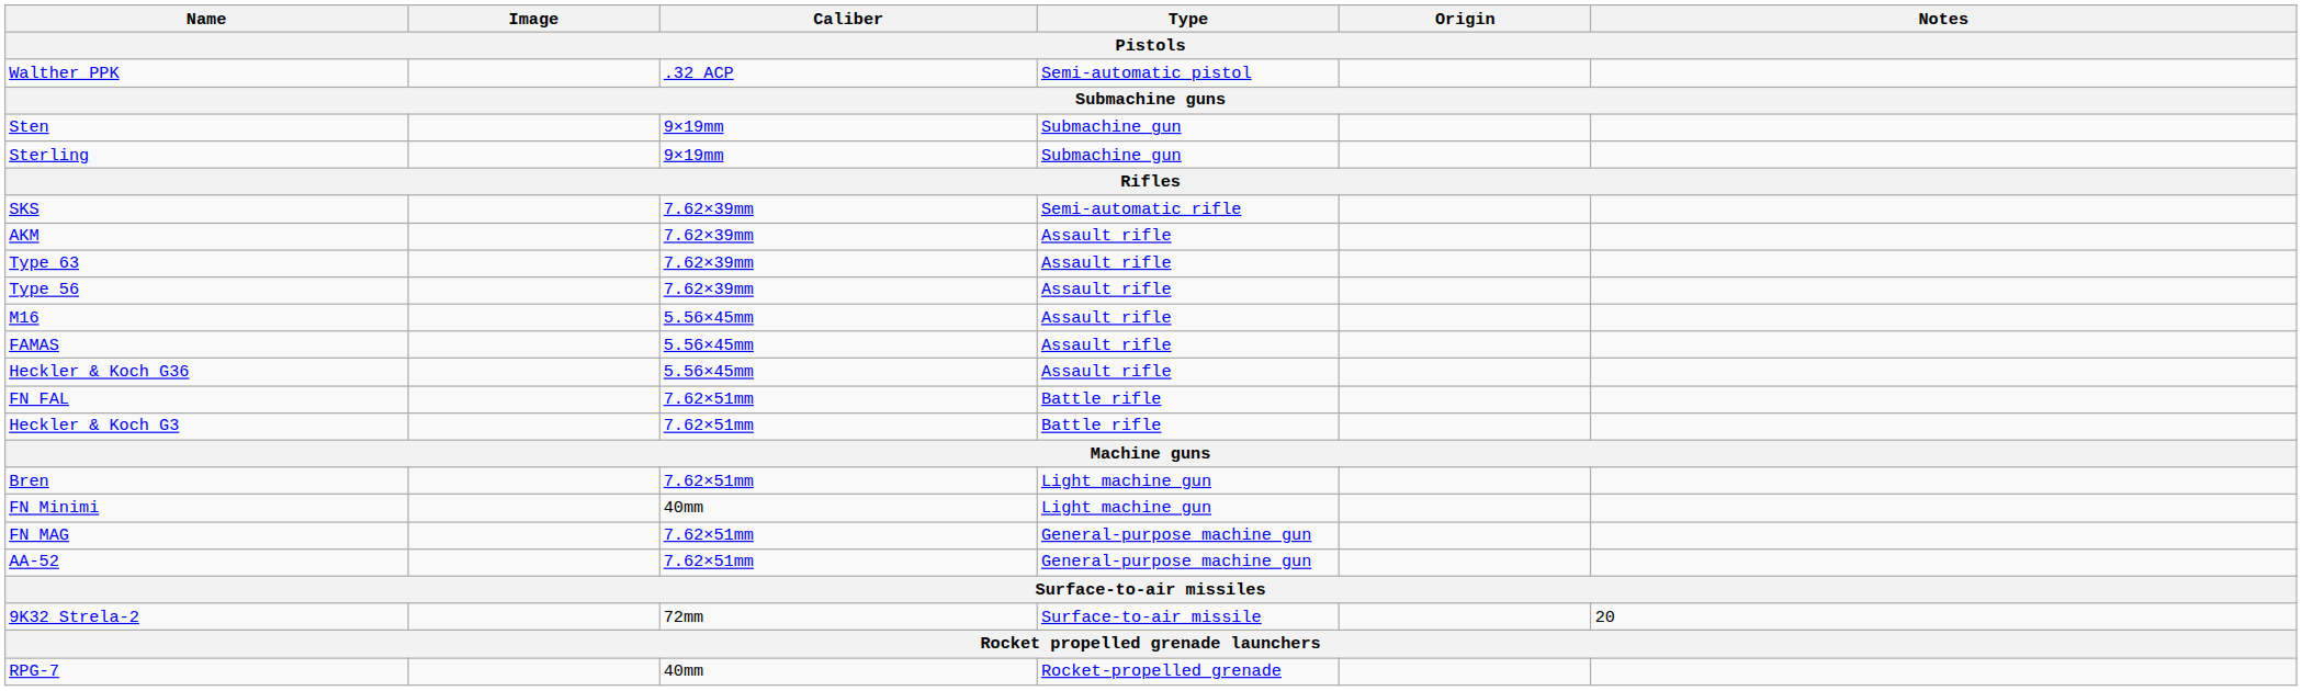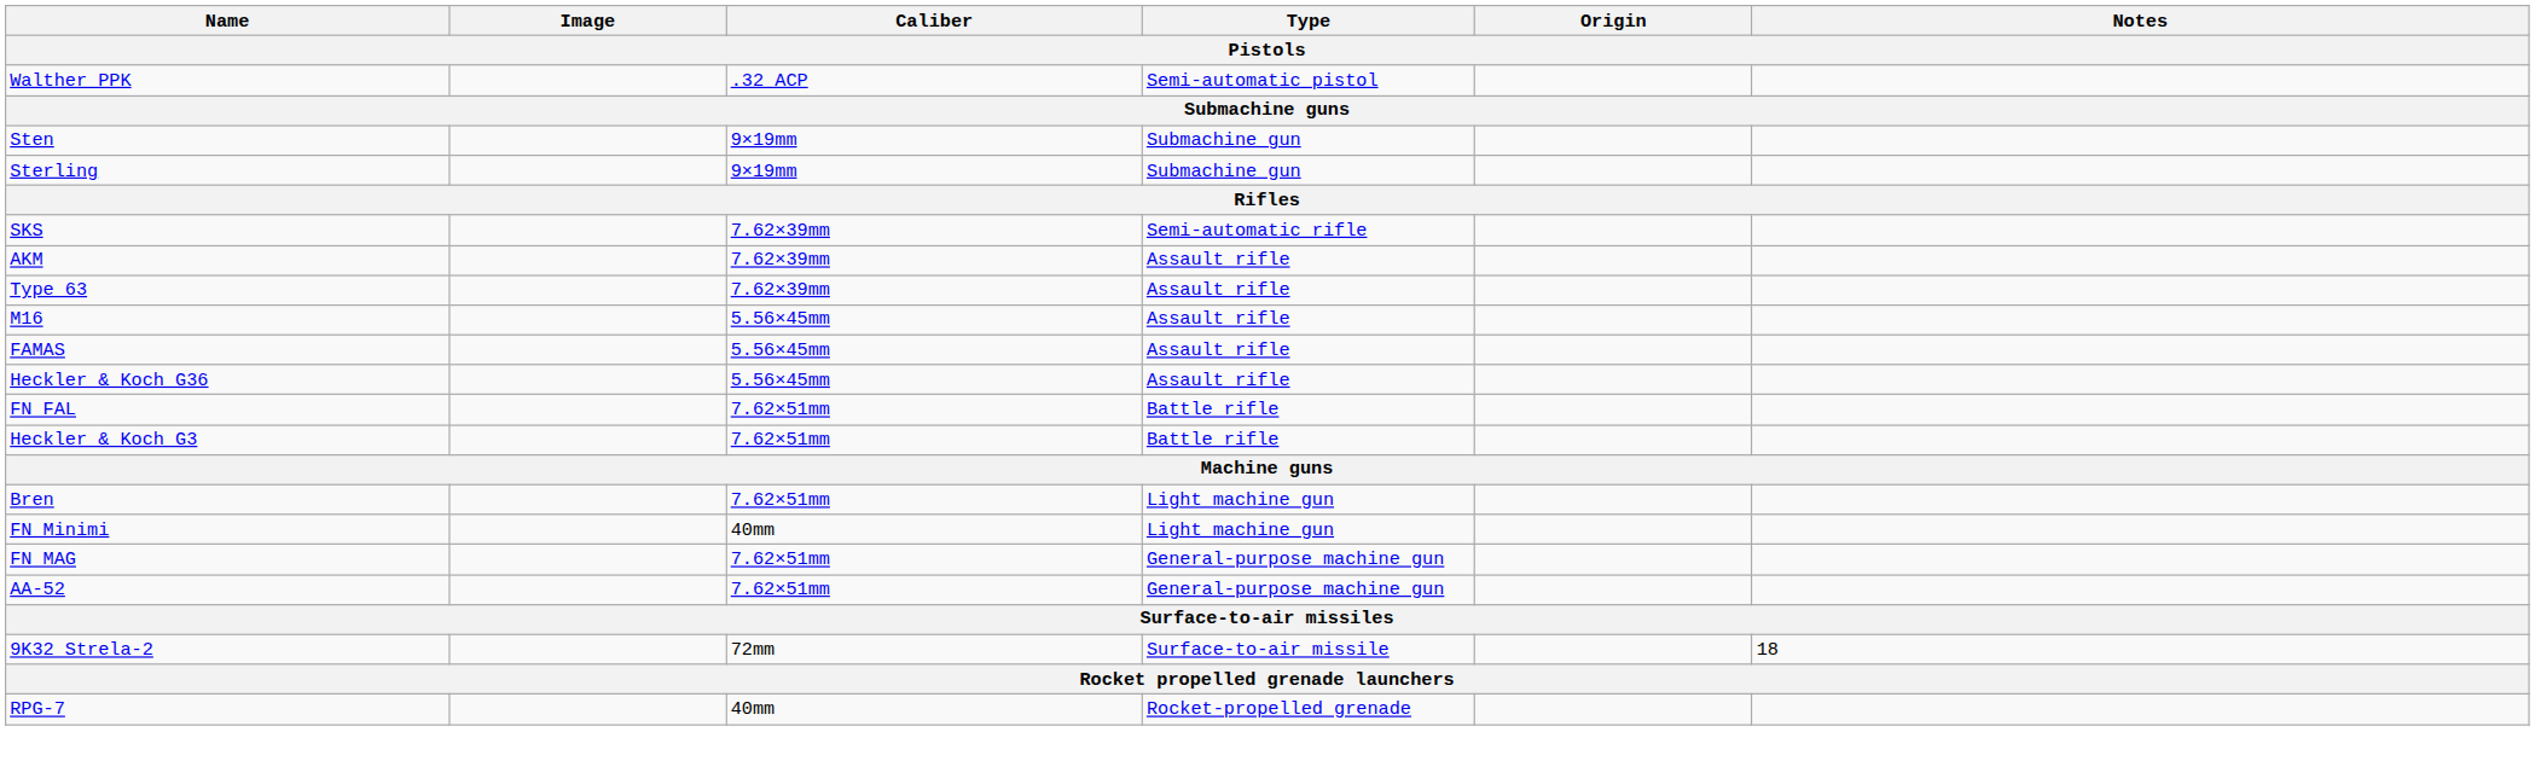 <table class="wikitable" style="width:90%;">
 <tr>
 <th width=16%>Name</th>
 <th width=10%>Image</th>
 <th width=15%>Caliber</th>
 <th width=12%>Type</th>
 <th width=10%>Origin</th>
 <th width=28%>Notes</th>
 </tr>
 <tr>
 <th colspan="6">Pistols</th>
 </tr>
 <tr>
 <td><a href='#'>Walther PPK</a></td>
 <td></td>
 <td><a href='#'>.32 ACP</a></td>
 <td><a href='#'>Semi-automatic pistol</a></td>
 <td></td>
 <td></td>
 </tr>
 <tr>
 <th colspan="6">Submachine guns</th>
 </tr>
 <tr>
 <td><a href='#'>Sten</a></td>
 <td></td>
 <td><a href='#'>9×19mm</a></td>
 <td><a href='#'>Submachine gun</a></td>
 <td></td>
 <td></td>
 </tr>
 <tr>
 <td><a href='#'>Sterling</a></td>
 <td></td>
 <td><a href='#'>9×19mm</a></td>
 <td><a href='#'>Submachine gun</a></td>
 <td></td>
 <td></td>
 </tr>
 <tr>
 <th colspan="6">Rifles</th>
 </tr>
 <tr>
 <td><a href='#'>SKS</a></td>
 <td></td>
 <td><a href='#'>7.62×39mm</a></td>
 <td><a href='#'>Semi-automatic rifle</a></td>
 <td></td>
 <td></td>
 </tr>
 <tr>
 <td><a href='#'>AKM</a></td>
 <td></td>
 <td><a href='#'>7.62×39mm</a></td>
 <td><a href='#'>Assault rifle</a></td>
 <td></td>
 <td></td>
 </tr>
 <tr>
 <td><a href='#'>Type 63</a></td>
-<td></td>
-<td><a href='#'>7.62×39mm</a></td>
-<td><a href='#'>Assault rifle</a></td>
-<td></td>
-<td></td>
-</tr>
-<tr>
-<td><a href='#'>Type 56</a></td>
 <td></td>
 <td><a href='#'>7.62×39mm</a></td>
 <td><a href='#'>Assault rifle</a></td>
 <td></td>
 <td></td>
 </tr>
 <tr>
 <td><a href='#'>M16</a></td>
 <td></td>
 <td><a href='#'>5.56×45mm</a></td>
 <td><a href='#'>Assault rifle</a></td>
 <td></td>
 <td></td>
 </tr>
 <tr>
 <td><a href='#'>FAMAS</a></td>
 <td></td>
 <td><a href='#'>5.56×45mm</a></td>
 <td><a href='#'>Assault rifle</a></td>
 <td></td>
 <td></td>
 </tr>
 <tr>
 <td><a href='#'>Heckler & Koch G36</a></td>
 <td></td>
 <td><a href='#'>5.56×45mm</a></td>
 <td><a href='#'>Assault rifle</a></td>
 <td></td>
 <td></td>
 </tr>
 <tr>
 <td><a href='#'>FN FAL</a></td>
 <td></td>
 <td><a href='#'>7.62×51mm</a></td>
 <td><a href='#'>Battle rifle</a></td>
 <td></td>
 <td></td>
 </tr>
 <tr>
 <td><a href='#'>Heckler & Koch G3</a></td>
 <td></td>
 <td><a href='#'>7.62×51mm</a></td>
 <td><a href='#'>Battle rifle</a></td>
 <td></td>
 <td></td>
 </tr>
 <tr>
 <th colspan="6">Machine guns</th>
 </tr>
 <tr>
 <td><a href='#'>Bren</a></td>
 <td></td>
 <td><a href='#'>7.62×51mm</a></td>
 <td><a href='#'>Light machine gun</a></td>
 <td></td>
 <td></td>
 </tr>
 <tr>
 <td><a href='#'>FN Minimi</a></td>
 <td></td>
 <td>40mm</td>
 <td><a href='#'>Light machine gun</a></td>
 <td></td>
 <td></td>
 </tr>
 <tr>
 <td><a href='#'>FN MAG</a></td>
 <td></td>
 <td><a href='#'>7.62×51mm</a></td>
 <td><a href='#'>General-purpose machine gun</a></td>
 <td></td>
 <td></td>
 </tr>
 <tr>
 <td><a href='#'>AA-52</a></td>
 <td></td>
 <td><a href='#'>7.62×51mm</a></td>
 <td><a href='#'>General-purpose machine gun</a></td>
 <td></td>
 <td></td>
 </tr>
 <tr>
 <th colspan="6">Surface-to-air missiles</th>
 </tr>
 <tr>
 <td><a href='#'>9K32 Strela-2</a></td>
 <td></td>
 <td>72mm</td>
 <td><a href='#'>Surface-to-air missile</a></td>
 <td></td>
-<td>20</td>
+<td>18</td>
 </tr>
 <tr>
 <th colspan="6">Rocket propelled grenade launchers</th>
 </tr>
 <tr>
 <td><a href='#'>RPG-7</a></td>
 <td></td>
 <td>40mm</td>
 <td><a href='#'>Rocket-propelled grenade</a></td>
 <td></td>
 <td></td>
 </tr>
 </table>
